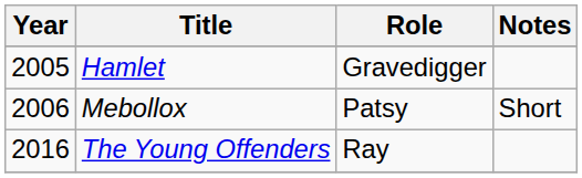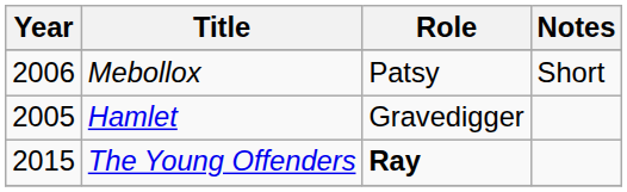 <table class="wikitable plainrowheaders sortable">
 <tr>
 <th scope="col">Year</th>
 <th scope="col">Title</th>
 <th scope="col">Role</th>
 <th scope="col" class="unsortable">Notes</th>
 </tr>
 <tr>
 </tr>
 <tr>
+<td>2006</td>
+<td><em>Mebollox</em></td>
+<td>Patsy</td>
+<td>Short</td>
+</tr>
+<tr>
 <td>2005</td>
 <td><em><a href='#'>Hamlet</a></em></td>
 <td>Gravedigger</td>
 <td></td>
 </tr>
 <tr>
-<td>2006</td>
-<td><em>Mebollox</em></td>
-<td>Patsy</td>
-<td>Short</td>
-</tr>
-<tr>
-<td>2016</td>
+<td>2015</td>
 <td><em><a href='#'>The Young Offenders</a></em></td>
-<td>Ray</td>
+<td><strong>Ray</strong></td>
 <td></td>
 </tr>
 <tr>
 </tr>
 </table>
